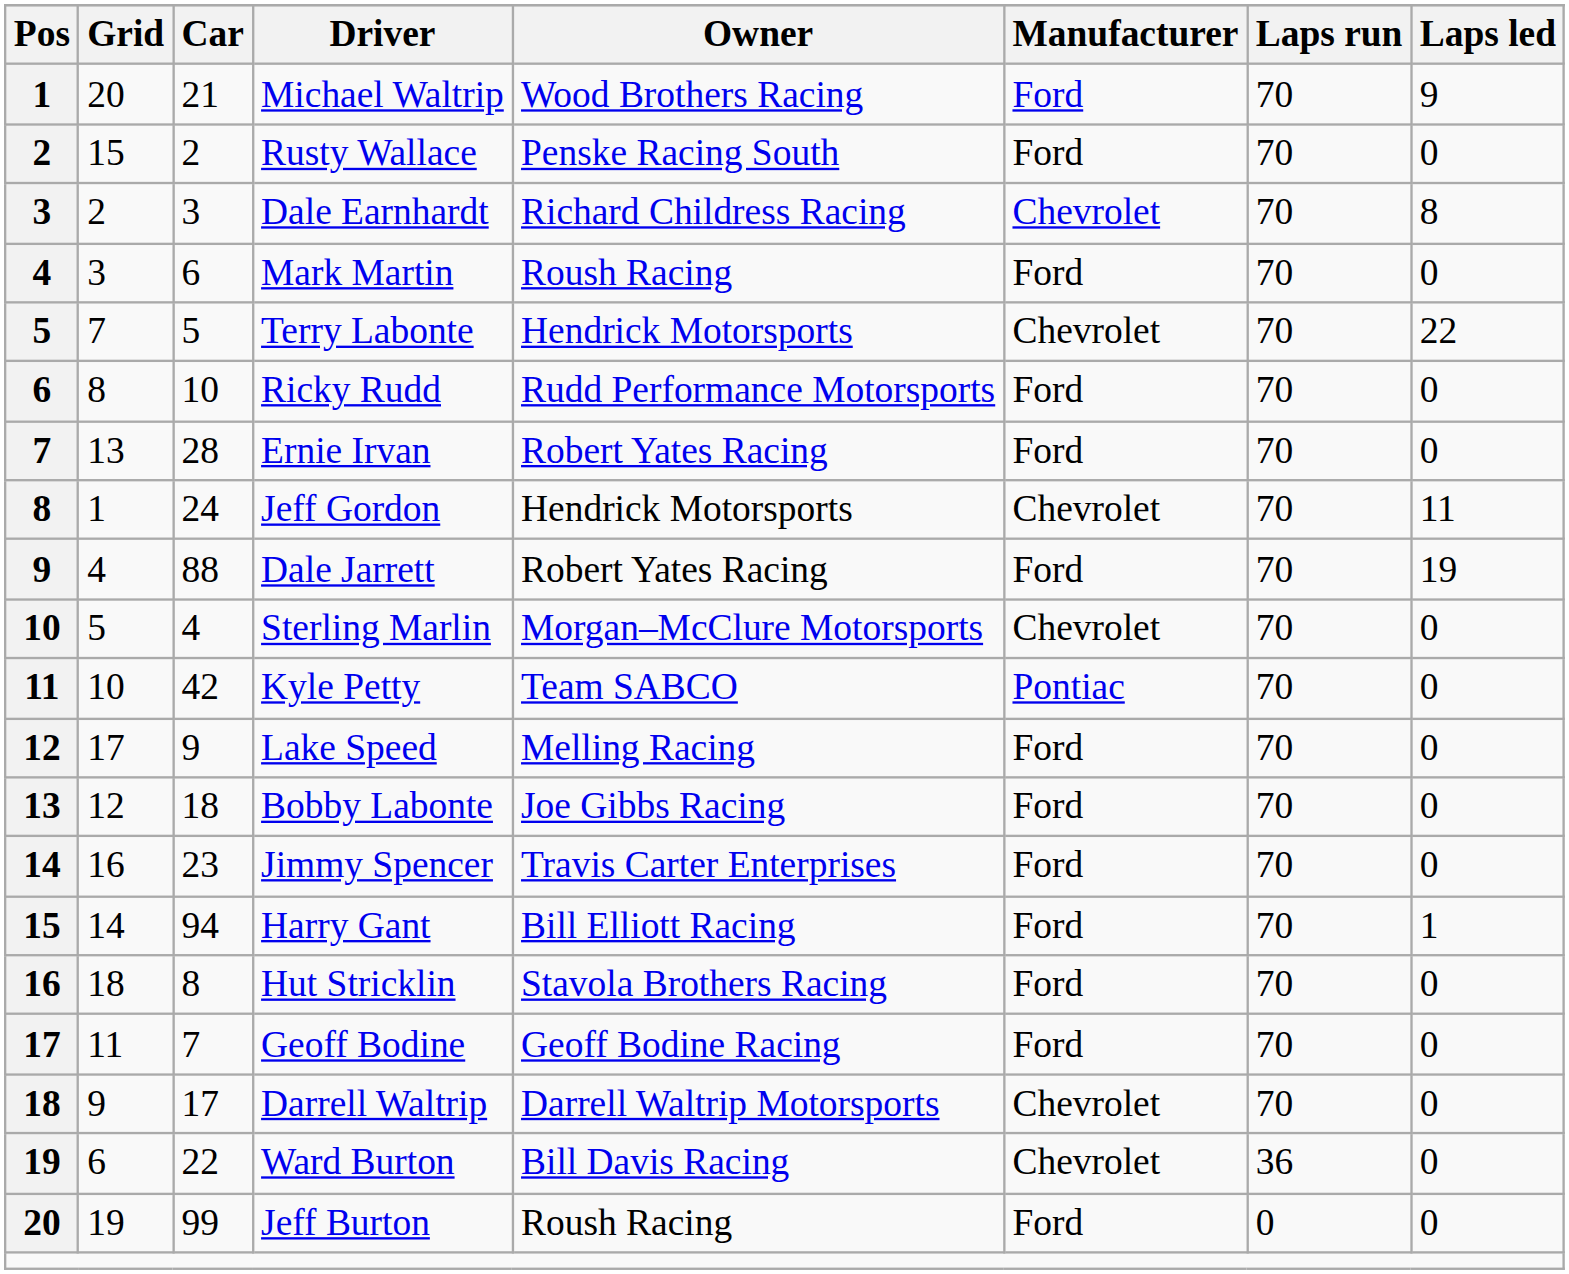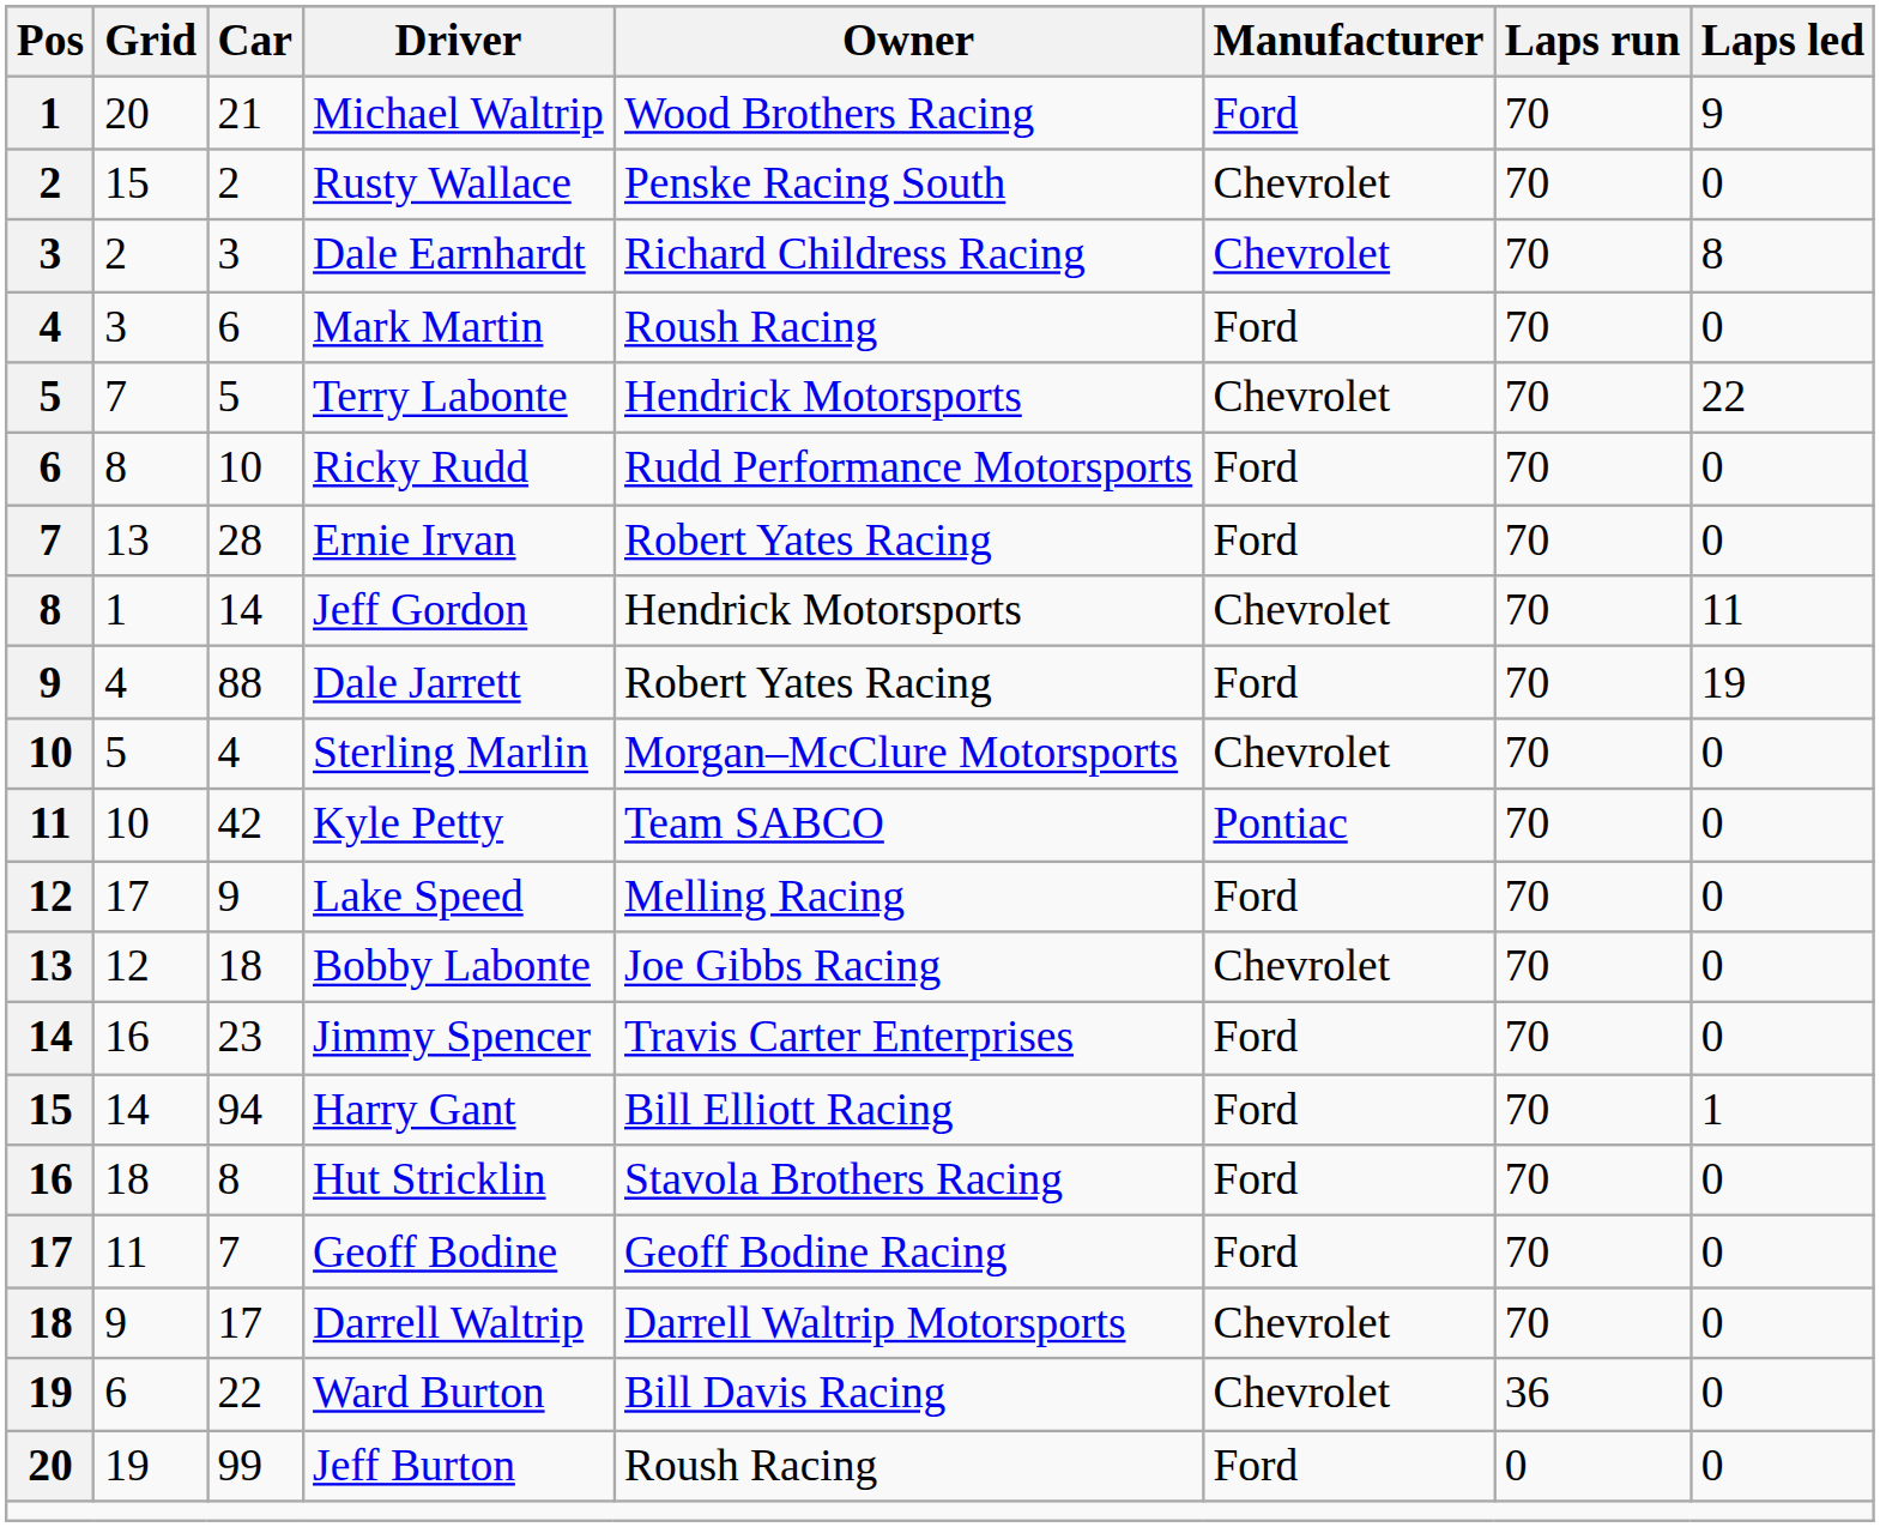 <table class="sortable wikitable" border="1">
 <tr>
 </tr>
 <tr>
 <th scope="col">Pos</th>
 <th scope="col">Grid</th>
 <th scope="col">Car</th>
 <th scope="col">Driver</th>
 <th scope="col">Owner</th>
 <th scope="col">Manufacturer</th>
 <th scope="col">Laps run</th>
 <th scope="col">Laps led</th>
 </tr>
 <tr>
 <th scope="row">1</th>
 <td>20</td>
 <td>21</td>
 <td><a href='#'>Michael Waltrip</a></td>
 <td><a href='#'>Wood Brothers Racing</a></td>
 <td><a href='#'>Ford</a></td>
 <td>70</td>
 <td>9</td>
 </tr>
 <tr>
 <th scope="row">2</th>
 <td>15</td>
 <td>2</td>
 <td><a href='#'>Rusty Wallace</a></td>
 <td><a href='#'>Penske Racing South</a></td>
-<td>Ford</td>
+<td>Chevrolet</td>
 <td>70</td>
 <td>0</td>
 </tr>
 <tr>
 <th scope="row">3</th>
 <td>2</td>
 <td>3</td>
 <td><a href='#'>Dale Earnhardt</a></td>
 <td><a href='#'>Richard Childress Racing</a></td>
 <td><a href='#'>Chevrolet</a></td>
 <td>70</td>
 <td>8</td>
 </tr>
 <tr>
 <th scope="row">4</th>
 <td>3</td>
 <td>6</td>
 <td><a href='#'>Mark Martin</a></td>
 <td><a href='#'>Roush Racing</a></td>
 <td>Ford</td>
 <td>70</td>
 <td>0</td>
 </tr>
 <tr>
 <th scope="row">5</th>
 <td>7</td>
 <td>5</td>
 <td><a href='#'>Terry Labonte</a></td>
 <td><a href='#'>Hendrick Motorsports</a></td>
 <td>Chevrolet</td>
 <td>70</td>
 <td>22</td>
 </tr>
 <tr>
 <th scope="row">6</th>
 <td>8</td>
 <td>10</td>
 <td><a href='#'>Ricky Rudd</a></td>
 <td><a href='#'>Rudd Performance Motorsports</a></td>
 <td>Ford</td>
 <td>70</td>
 <td>0</td>
 </tr>
 <tr>
 <th scope="row">7</th>
 <td>13</td>
 <td>28</td>
 <td><a href='#'>Ernie Irvan</a></td>
 <td><a href='#'>Robert Yates Racing</a></td>
 <td>Ford</td>
 <td>70</td>
 <td>0</td>
 </tr>
 <tr>
 <th scope="row">8</th>
 <td>1</td>
-<td>24</td>
+<td>14</td>
 <td><a href='#'>Jeff Gordon</a></td>
 <td>Hendrick Motorsports</td>
 <td>Chevrolet</td>
 <td>70</td>
 <td>11</td>
 </tr>
 <tr>
 <th scope="row">9</th>
 <td>4</td>
 <td>88</td>
 <td><a href='#'>Dale Jarrett</a></td>
 <td>Robert Yates Racing</td>
 <td>Ford</td>
 <td>70</td>
 <td>19</td>
 </tr>
 <tr>
 <th scope="row">10</th>
 <td>5</td>
 <td>4</td>
 <td><a href='#'>Sterling Marlin</a></td>
 <td><a href='#'>Morgan–McClure Motorsports</a></td>
 <td>Chevrolet</td>
 <td>70</td>
 <td>0</td>
 </tr>
 <tr>
 <th scope="row">11</th>
 <td>10</td>
 <td>42</td>
 <td><a href='#'>Kyle Petty</a></td>
 <td><a href='#'>Team SABCO</a></td>
 <td><a href='#'>Pontiac</a></td>
 <td>70</td>
 <td>0</td>
 </tr>
 <tr>
 <th scope="row">12</th>
 <td>17</td>
 <td>9</td>
 <td><a href='#'>Lake Speed</a></td>
 <td><a href='#'>Melling Racing</a></td>
 <td>Ford</td>
 <td>70</td>
 <td>0</td>
 </tr>
 <tr>
 <th scope="row">13</th>
 <td>12</td>
 <td>18</td>
 <td><a href='#'>Bobby Labonte</a></td>
 <td><a href='#'>Joe Gibbs Racing</a></td>
-<td>Ford</td>
+<td>Chevrolet</td>
 <td>70</td>
 <td>0</td>
 </tr>
 <tr>
 <th scope="row">14</th>
 <td>16</td>
 <td>23</td>
 <td><a href='#'>Jimmy Spencer</a></td>
 <td><a href='#'>Travis Carter Enterprises</a></td>
 <td>Ford</td>
 <td>70</td>
 <td>0</td>
 </tr>
 <tr>
 <th scope="row">15</th>
 <td>14</td>
 <td>94</td>
 <td><a href='#'>Harry Gant</a></td>
 <td><a href='#'>Bill Elliott Racing</a></td>
 <td>Ford</td>
 <td>70</td>
 <td>1</td>
 </tr>
 <tr>
 <th scope="row">16</th>
 <td>18</td>
 <td>8</td>
 <td><a href='#'>Hut Stricklin</a></td>
 <td><a href='#'>Stavola Brothers Racing</a></td>
 <td>Ford</td>
 <td>70</td>
 <td>0</td>
 </tr>
 <tr>
 <th scope="row">17</th>
 <td>11</td>
 <td>7</td>
 <td><a href='#'>Geoff Bodine</a></td>
 <td><a href='#'>Geoff Bodine Racing</a></td>
 <td>Ford</td>
 <td>70</td>
 <td>0</td>
 </tr>
 <tr>
 <th scope="row">18</th>
 <td>9</td>
 <td>17</td>
 <td><a href='#'>Darrell Waltrip</a></td>
 <td><a href='#'>Darrell Waltrip Motorsports</a></td>
 <td>Chevrolet</td>
 <td>70</td>
 <td>0</td>
 </tr>
 <tr>
 <th scope="row">19</th>
 <td>6</td>
 <td>22</td>
 <td><a href='#'>Ward Burton</a></td>
 <td><a href='#'>Bill Davis Racing</a></td>
 <td>Chevrolet</td>
 <td>36</td>
 <td>0</td>
 </tr>
 <tr>
 <th scope="row">20</th>
 <td>19</td>
 <td>99</td>
 <td><a href='#'>Jeff Burton</a></td>
 <td>Roush Racing</td>
 <td>Ford</td>
 <td>0</td>
 <td>0</td>
 </tr>
 <tr class="sortbottom">
 <td colspan="8"></td>
 </tr>
 </table>
